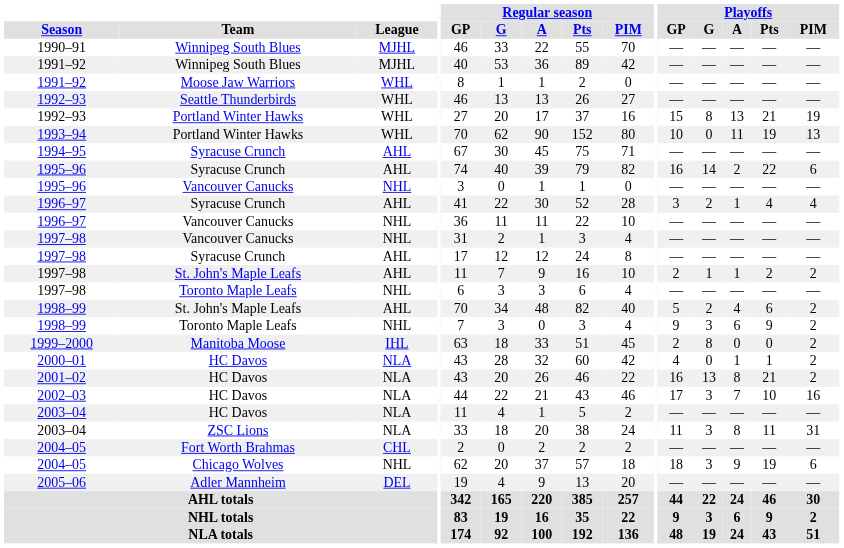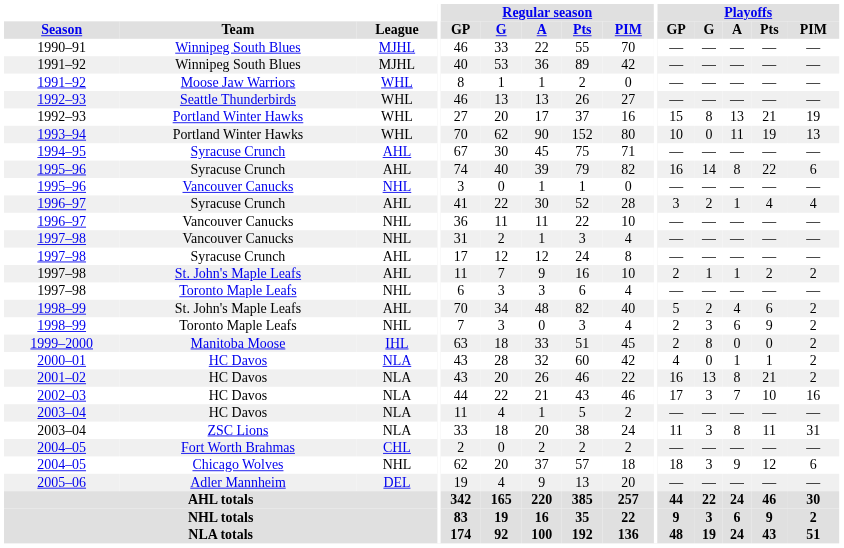 <table border="0" cellpadding="1" cellspacing="0" style="text-align:center; width:60em">
 <tr bgcolor="#e0e0e0">
 <th colspan="3" bgcolor="#ffffff"></th>
 <th rowspan="99" bgcolor="#ffffff"></th>
 <th colspan="5"><a href='#'>Regular season</a></th>
 <th rowspan="99" bgcolor="#ffffff"></th>
 <th colspan="5"><a href='#'>Playoffs</a></th>
 </tr>
 <tr bgcolor="#e0e0e0">
 <th><a href='#'>Season</a></th>
 <th>Team</th>
 <th>League</th>
 <th>GP</th>
 <th><a href='#'>G</a></th>
 <th><a href='#'>A</a></th>
 <th><a href='#'>Pts</a></th>
 <th><a href='#'>PIM</a></th>
 <th>GP</th>
 <th>G</th>
 <th>A</th>
 <th>Pts</th>
 <th>PIM</th>
 </tr>
 <tr>
 <td>1990–91</td>
 <td><a href='#'>Winnipeg South Blues</a></td>
 <td><a href='#'>MJHL</a></td>
 <td>46</td>
 <td>33</td>
 <td>22</td>
 <td>55</td>
 <td>70</td>
 <td>—</td>
 <td>—</td>
 <td>—</td>
 <td>—</td>
 <td>—</td>
 </tr>
 <tr bgcolor="#f0f0f0">
 <td>1991–92</td>
 <td>Winnipeg South Blues</td>
 <td>MJHL</td>
 <td>40</td>
 <td>53</td>
 <td>36</td>
 <td>89</td>
 <td>42</td>
 <td>—</td>
 <td>—</td>
 <td>—</td>
 <td>—</td>
 <td>—</td>
 </tr>
 <tr>
 <td><a href='#'>1991–92</a></td>
 <td><a href='#'>Moose Jaw Warriors</a></td>
 <td><a href='#'>WHL</a></td>
 <td>8</td>
 <td>1</td>
 <td>1</td>
 <td>2</td>
 <td>0</td>
 <td>—</td>
 <td>—</td>
 <td>—</td>
 <td>—</td>
 <td>—</td>
 </tr>
 <tr bgcolor="#f0f0f0">
 <td><a href='#'>1992–93</a></td>
 <td><a href='#'>Seattle Thunderbirds</a></td>
 <td>WHL</td>
 <td>46</td>
 <td>13</td>
 <td>13</td>
 <td>26</td>
 <td>27</td>
 <td>—</td>
 <td>—</td>
 <td>—</td>
 <td>—</td>
 <td>—</td>
 </tr>
 <tr>
 <td>1992–93</td>
 <td><a href='#'>Portland Winter Hawks</a></td>
 <td>WHL</td>
 <td>27</td>
 <td>20</td>
 <td>17</td>
 <td>37</td>
 <td>16</td>
 <td>15</td>
 <td>8</td>
 <td>13</td>
 <td>21</td>
 <td>19</td>
 </tr>
 <tr bgcolor="#f0f0f0">
 <td><a href='#'>1993–94</a></td>
 <td>Portland Winter Hawks</td>
 <td>WHL</td>
 <td>70</td>
 <td>62</td>
 <td>90</td>
 <td>152</td>
 <td>80</td>
 <td>10</td>
 <td>0</td>
 <td>11</td>
 <td>19</td>
 <td>13</td>
 </tr>
 <tr>
 <td><a href='#'>1994–95</a></td>
 <td><a href='#'>Syracuse Crunch</a></td>
 <td><a href='#'>AHL</a></td>
 <td>67</td>
 <td>30</td>
 <td>45</td>
 <td>75</td>
 <td>71</td>
 <td>—</td>
 <td>—</td>
 <td>—</td>
 <td>—</td>
 <td>—</td>
 </tr>
 <tr bgcolor="#f0f0f0">
 <td><a href='#'>1995–96</a></td>
 <td>Syracuse Crunch</td>
 <td>AHL</td>
 <td>74</td>
 <td>40</td>
 <td>39</td>
 <td>79</td>
 <td>82</td>
 <td>16</td>
 <td>14</td>
-<td>2</td>
+<td>8</td>
 <td>22</td>
 <td>6</td>
 </tr>
 <tr>
 <td><a href='#'>1995–96</a></td>
 <td><a href='#'>Vancouver Canucks</a></td>
 <td><a href='#'>NHL</a></td>
 <td>3</td>
 <td>0</td>
 <td>1</td>
 <td>1</td>
 <td>0</td>
 <td>—</td>
 <td>—</td>
 <td>—</td>
 <td>—</td>
 <td>—</td>
 </tr>
 <tr bgcolor="#f0f0f0">
 <td><a href='#'>1996–97</a></td>
 <td>Syracuse Crunch</td>
 <td>AHL</td>
 <td>41</td>
 <td>22</td>
 <td>30</td>
 <td>52</td>
 <td>28</td>
 <td>3</td>
 <td>2</td>
 <td>1</td>
 <td>4</td>
 <td>4</td>
 </tr>
 <tr>
 <td><a href='#'>1996–97</a></td>
 <td>Vancouver Canucks</td>
 <td>NHL</td>
 <td>36</td>
 <td>11</td>
 <td>11</td>
 <td>22</td>
 <td>10</td>
 <td>—</td>
 <td>—</td>
 <td>—</td>
 <td>—</td>
 <td>—</td>
 </tr>
 <tr bgcolor="#f0f0f0">
 <td><a href='#'>1997–98</a></td>
 <td>Vancouver Canucks</td>
 <td>NHL</td>
 <td>31</td>
 <td>2</td>
 <td>1</td>
 <td>3</td>
 <td>4</td>
 <td>—</td>
 <td>—</td>
 <td>—</td>
 <td>—</td>
 <td>—</td>
 </tr>
 <tr>
 <td><a href='#'>1997–98</a></td>
 <td>Syracuse Crunch</td>
 <td>AHL</td>
 <td>17</td>
 <td>12</td>
 <td>12</td>
 <td>24</td>
 <td>8</td>
 <td>—</td>
 <td>—</td>
 <td>—</td>
 <td>—</td>
 <td>—</td>
 </tr>
 <tr bgcolor="#f0f0f0">
 <td>1997–98</td>
 <td><a href='#'>St. John's Maple Leafs</a></td>
 <td>AHL</td>
 <td>11</td>
 <td>7</td>
 <td>9</td>
 <td>16</td>
 <td>10</td>
 <td>2</td>
 <td>1</td>
 <td>1</td>
 <td>2</td>
 <td>2</td>
 </tr>
 <tr>
 <td>1997–98</td>
 <td><a href='#'>Toronto Maple Leafs</a></td>
 <td>NHL</td>
 <td>6</td>
 <td>3</td>
 <td>3</td>
 <td>6</td>
 <td>4</td>
 <td>—</td>
 <td>—</td>
 <td>—</td>
 <td>—</td>
 <td>—</td>
 </tr>
 <tr bgcolor="#f0f0f0">
 <td><a href='#'>1998–99</a></td>
 <td>St. John's Maple Leafs</td>
 <td>AHL</td>
 <td>70</td>
 <td>34</td>
 <td>48</td>
 <td>82</td>
 <td>40</td>
 <td>5</td>
 <td>2</td>
 <td>4</td>
 <td>6</td>
 <td>2</td>
 </tr>
 <tr>
 <td><a href='#'>1998–99</a></td>
 <td>Toronto Maple Leafs</td>
 <td>NHL</td>
 <td>7</td>
 <td>3</td>
 <td>0</td>
 <td>3</td>
 <td>4</td>
-<td>9</td>
+<td>2</td>
 <td>3</td>
 <td>6</td>
 <td>9</td>
 <td>2</td>
 </tr>
 <tr bgcolor="#f0f0f0">
 <td><a href='#'>1999–2000</a></td>
 <td><a href='#'>Manitoba Moose</a></td>
 <td><a href='#'>IHL</a></td>
 <td>63</td>
 <td>18</td>
 <td>33</td>
 <td>51</td>
 <td>45</td>
 <td>2</td>
 <td>8</td>
 <td>0</td>
 <td>0</td>
 <td>2</td>
 </tr>
 <tr>
 <td><a href='#'>2000–01</a></td>
 <td><a href='#'>HC Davos</a></td>
 <td><a href='#'>NLA</a></td>
 <td>43</td>
 <td>28</td>
 <td>32</td>
 <td>60</td>
 <td>42</td>
 <td>4</td>
 <td>0</td>
 <td>1</td>
 <td>1</td>
 <td>2</td>
 </tr>
 <tr bgcolor="#f0f0f0">
 <td><a href='#'>2001–02</a></td>
 <td>HC Davos</td>
 <td>NLA</td>
 <td>43</td>
 <td>20</td>
 <td>26</td>
 <td>46</td>
 <td>22</td>
 <td>16</td>
 <td>13</td>
 <td>8</td>
 <td>21</td>
 <td>2</td>
 </tr>
 <tr>
 <td><a href='#'>2002–03</a></td>
 <td>HC Davos</td>
 <td>NLA</td>
 <td>44</td>
 <td>22</td>
 <td>21</td>
 <td>43</td>
 <td>46</td>
 <td>17</td>
 <td>3</td>
 <td>7</td>
 <td>10</td>
 <td>16</td>
 </tr>
 <tr bgcolor="#f0f0f0">
 <td><a href='#'>2003–04</a></td>
 <td>HC Davos</td>
 <td>NLA</td>
 <td>11</td>
 <td>4</td>
 <td>1</td>
 <td>5</td>
 <td>2</td>
 <td>—</td>
 <td>—</td>
 <td>—</td>
 <td>—</td>
 <td>—</td>
 </tr>
 <tr>
 <td>2003–04</td>
 <td><a href='#'>ZSC Lions</a></td>
 <td>NLA</td>
 <td>33</td>
 <td>18</td>
 <td>20</td>
 <td>38</td>
 <td>24</td>
 <td>11</td>
 <td>3</td>
 <td>8</td>
 <td>11</td>
 <td>31</td>
 </tr>
 <tr bgcolor="#f0f0f0">
 <td><a href='#'>2004–05</a></td>
 <td><a href='#'>Fort Worth Brahmas</a></td>
 <td><a href='#'>CHL</a></td>
 <td>2</td>
 <td>0</td>
 <td>2</td>
 <td>2</td>
 <td>2</td>
 <td>—</td>
 <td>—</td>
 <td>—</td>
 <td>—</td>
 <td>—</td>
 </tr>
 <tr>
 <td><a href='#'>2004–05</a></td>
 <td><a href='#'>Chicago Wolves</a></td>
 <td>NHL</td>
 <td>62</td>
 <td>20</td>
 <td>37</td>
 <td>57</td>
 <td>18</td>
 <td>18</td>
 <td>3</td>
 <td>9</td>
-<td>19</td>
+<td>12</td>
 <td>6</td>
 </tr>
 <tr bgcolor="#f0f0f0">
 <td><a href='#'>2005–06</a></td>
 <td><a href='#'>Adler Mannheim</a></td>
 <td><a href='#'>DEL</a></td>
 <td>19</td>
 <td>4</td>
 <td>9</td>
 <td>13</td>
 <td>20</td>
 <td>—</td>
 <td>—</td>
 <td>—</td>
 <td>—</td>
 <td>—</td>
 </tr>
 <tr bgcolor="#e0e0e0">
 <th colspan="3">AHL totals</th>
 <th>342</th>
 <th>165</th>
 <th>220</th>
 <th>385</th>
 <th>257</th>
 <th>44</th>
 <th>22</th>
 <th>24</th>
 <th>46</th>
 <th>30</th>
 </tr>
 <tr bgcolor="#e0e0e0">
 <th colspan="3">NHL totals</th>
 <th>83</th>
 <th>19</th>
 <th>16</th>
 <th>35</th>
 <th>22</th>
 <th>9</th>
 <th>3</th>
 <th>6</th>
 <th>9</th>
 <th>2</th>
 </tr>
 <tr bgcolor="#e0e0e0">
 <th colspan="3">NLA totals</th>
 <th>174</th>
 <th>92</th>
 <th>100</th>
 <th>192</th>
 <th>136</th>
 <th>48</th>
 <th>19</th>
 <th>24</th>
 <th>43</th>
 <th>51</th>
 </tr>
 </table>
